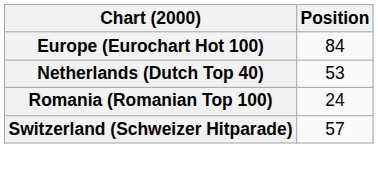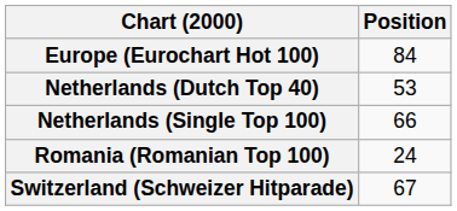 <table class="wikitable sortable plainrowheaders" style="text-align:center">
 <tr>
 <th scope="col">Chart (2000)</th>
 <th scope="col">Position</th>
 </tr>
 <tr>
 <th scope="row">Europe (Eurochart Hot 100)</th>
 <td>84</td>
 </tr>
 <tr>
 <th scope="row">Netherlands (Dutch Top 40)</th>
 <td>53</td>
 </tr>
 <tr>
+<th scope="row">Netherlands (Single Top 100)</th>
+<td>66</td>
+</tr>
+<tr>
 <th scope="row">Romania (Romanian Top 100)</th>
 <td>24</td>
 </tr>
 <tr>
 <th scope="row">Switzerland (Schweizer Hitparade)</th>
-<td>57</td>
+<td>67</td>
 </tr>
 </table>
